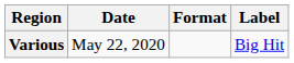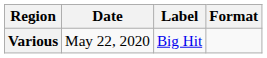 <table class="wikitable plainrowheaders">
 <tr>
 <th>Region</th>
 <th>Date</th>
+<th>Label</th>
 <th>Format</th>
-<th>Label</th>
 </tr>
 <tr>
 <th scope="row">Various</th>
 <td>May 22, 2020</td>
+<td><a href='#'>Big Hit</a></td>
 <td></td>
-<td><a href='#'>Big Hit</a></td>
 </tr>
 </table>
